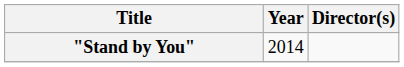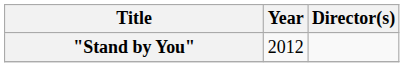 <table class="wikitable plainrowheaders" style="text-align:center;">
 <tr>
 <th scope="col" style="width:14em;">Title</th>
 <th scope="col">Year</th>
 <th scope="col">Director(s)</th>
 </tr>
 <tr>
 <th scope="row">"Stand by You"</th>
-<td>2014</td>
+<td>2012</td>
 <td></td>
 </tr>
 <tr>
 </tr>
 </table>
